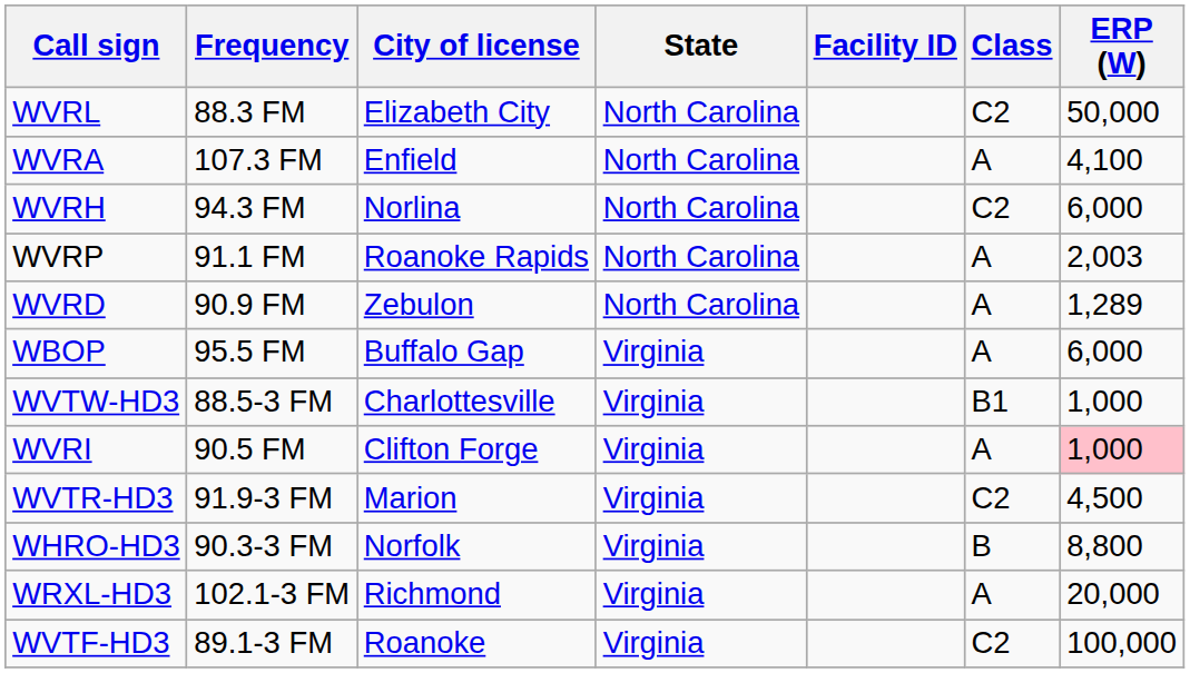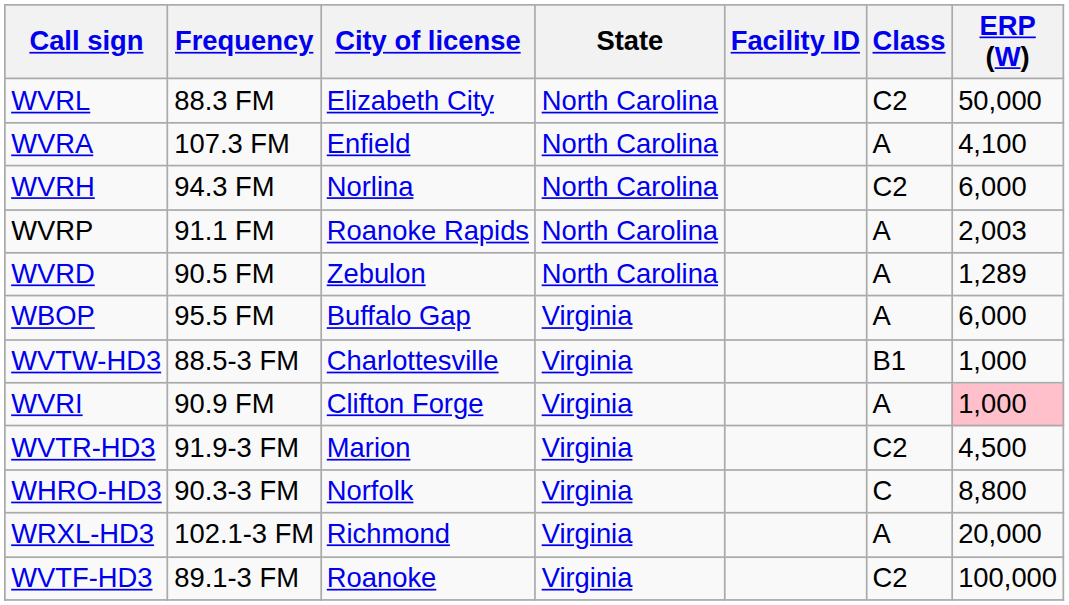 <table class="wikitable sortable">
 <tr>
 <th><a href='#'>Call sign</a></th>
 <th data-sort-type="number"><a href='#'>Frequency</a></th>
 <th><a href='#'>City of license</a></th>
 <th>State</th>
 <th data-sort-type="number"><a href='#'>Facility ID</a></th>
 <th><a href='#'>Class</a></th>
 <th data-sort-type="number"><a href='#'>ERP</a><br>(<a href='#'>W</a>)</th>
 </tr>
 <tr>
 <td><a href='#'>WVRL</a></td>
 <td>88.3 FM</td>
 <td><a href='#'>Elizabeth City</a></td>
 <td><a href='#'>North Carolina</a></td>
 <td></td>
 <td>C2</td>
 <td>50,000</td>
 </tr>
 <tr>
 <td><a href='#'>WVRA</a></td>
 <td>107.3 FM</td>
 <td><a href='#'>Enfield</a></td>
 <td><a href='#'>North Carolina</a></td>
 <td></td>
 <td>A</td>
 <td>4,100</td>
 </tr>
 <tr>
 <td><a href='#'>WVRH</a></td>
 <td>94.3 FM</td>
 <td><a href='#'>Norlina</a></td>
 <td><a href='#'>North Carolina</a></td>
 <td></td>
 <td>C2</td>
 <td>6,000</td>
 </tr>
 <tr>
 <td>WVRP</td>
 <td>91.1 FM</td>
 <td><a href='#'>Roanoke Rapids</a></td>
 <td><a href='#'>North Carolina</a></td>
 <td></td>
 <td>A</td>
 <td>2,003</td>
 </tr>
 <tr>
 <td><a href='#'>WVRD</a></td>
-<td>90.9 FM</td>
+<td>90.5 FM</td>
 <td><a href='#'>Zebulon</a></td>
 <td><a href='#'>North Carolina</a></td>
 <td></td>
 <td>A</td>
 <td>1,289</td>
 </tr>
 <tr>
 <td><a href='#'>WBOP</a></td>
 <td>95.5 FM</td>
 <td><a href='#'>Buffalo Gap</a></td>
 <td><a href='#'>Virginia</a></td>
 <td></td>
 <td>A</td>
 <td>6,000</td>
 </tr>
 <tr>
 <td><a href='#'>WVTW-HD3</a></td>
 <td>88.5-3 FM</td>
 <td><a href='#'>Charlottesville</a></td>
 <td><a href='#'>Virginia</a></td>
 <td></td>
 <td>B1</td>
 <td>1,000</td>
 </tr>
 <tr>
 <td><a href='#'>WVRI</a></td>
-<td>90.5 FM</td>
+<td>90.9 FM</td>
 <td><a href='#'>Clifton Forge</a></td>
 <td><a href='#'>Virginia</a></td>
 <td></td>
 <td>A</td>
 <td style="background: pink;">1,000</td>
 </tr>
 <tr>
 <td><a href='#'>WVTR-HD3</a></td>
 <td>91.9-3 FM</td>
 <td><a href='#'>Marion</a></td>
 <td><a href='#'>Virginia</a></td>
 <td></td>
 <td>C2</td>
 <td>4,500</td>
 </tr>
 <tr>
 <td><a href='#'>WHRO-HD3</a></td>
 <td>90.3-3 FM</td>
 <td><a href='#'>Norfolk</a></td>
 <td><a href='#'>Virginia</a></td>
 <td></td>
-<td>B</td>
+<td>C</td>
 <td>8,800</td>
 </tr>
 <tr>
 <td><a href='#'>WRXL-HD3</a></td>
 <td>102.1-3 FM</td>
 <td><a href='#'>Richmond</a></td>
 <td><a href='#'>Virginia</a></td>
 <td></td>
 <td>A</td>
 <td>20,000</td>
 </tr>
 <tr>
 <td><a href='#'>WVTF-HD3</a></td>
 <td>89.1-3 FM</td>
 <td><a href='#'>Roanoke</a></td>
 <td><a href='#'>Virginia</a></td>
 <td></td>
 <td>C2</td>
 <td>100,000</td>
 </tr>
 </table>
